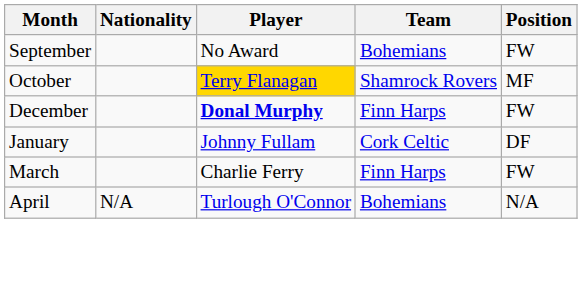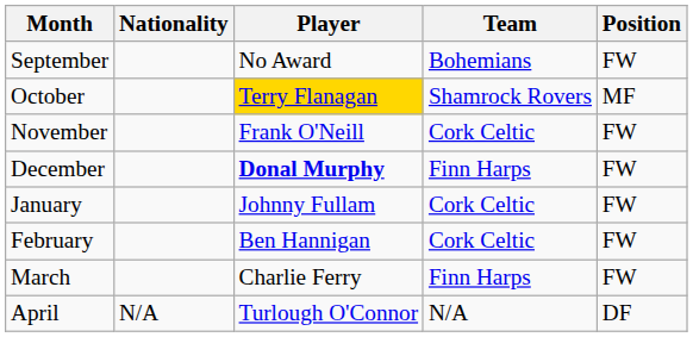 <table class="wikitable sortable">
 <tr>
 <th>Month</th>
 <th>Nationality</th>
 <th>Player</th>
 <th>Team</th>
 <th>Position</th>
 </tr>
 <tr>
 <td>September</td>
 <td></td>
 <td>No Award</td>
 <td><a href='#'>Bohemians</a></td>
 <td>FW</td>
 </tr>
 <tr>
 <td>October</td>
 <td></td>
 <td style="background: gold;"><a href='#'>Terry Flanagan</a></td>
 <td><a href='#'>Shamrock Rovers</a></td>
 <td>MF</td>
 </tr>
 <tr>
+<td>November</td>
+<td></td>
+<td><a href='#'>Frank O'Neill</a></td>
+<td><a href='#'>Cork Celtic</a></td>
+<td>FW</td>
+</tr>
+<tr>
 <td>December</td>
 <td></td>
 <td><strong><a href='#'>Donal Murphy</a></strong></td>
 <td><a href='#'>Finn Harps</a></td>
 <td>FW</td>
 </tr>
 <tr>
 <td>January</td>
 <td></td>
 <td><a href='#'>Johnny Fullam</a></td>
 <td><a href='#'>Cork Celtic</a></td>
-<td>DF</td>
+<td>FW</td>
+</tr>
+<tr>
+<td>February</td>
+<td></td>
+<td><a href='#'>Ben Hannigan</a></td>
+<td><a href='#'>Cork Celtic</a></td>
+<td>FW</td>
 </tr>
 <tr>
 <td>March</td>
 <td></td>
 <td>Charlie Ferry</td>
 <td><a href='#'>Finn Harps</a></td>
 <td>FW</td>
 </tr>
 <tr>
 <td>April</td>
 <td>N/A</td>
 <td><a href='#'>Turlough O'Connor</a></td>
-<td><a href='#'>Bohemians</a></td>
 <td>N/A</td>
+<td>DF</td>
 </tr>
 </table>
